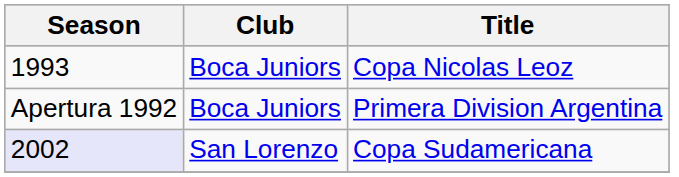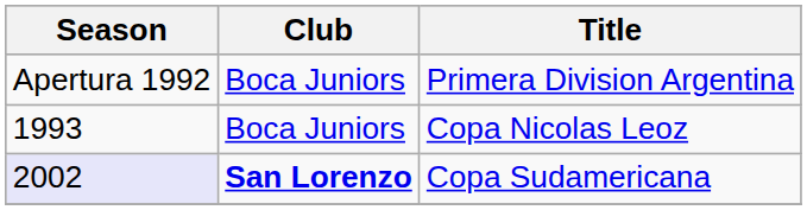 <table class="wikitable">
 <tr>
 <th>Season</th>
 <th>Club</th>
 <th>Title</th>
 </tr>
 <tr>
+<td>Apertura 1992</td>
+<td><a href='#'>Boca Juniors</a></td>
+<td><a href='#'>Primera Division Argentina</a></td>
+</tr>
+<tr>
 <td>1993</td>
 <td><a href='#'>Boca Juniors</a></td>
 <td><a href='#'>Copa Nicolas Leoz</a></td>
 </tr>
 <tr>
-<td>Apertura 1992</td>
-<td><a href='#'>Boca Juniors</a></td>
-<td><a href='#'>Primera Division Argentina</a></td>
-</tr>
-<tr>
 <td style="background: lavender;">2002</td>
-<td><a href='#'>San Lorenzo</a></td>
+<td><strong><a href='#'>San Lorenzo</a></strong></td>
 <td><a href='#'>Copa Sudamericana</a></td>
 </tr>
 <tr>
 </tr>
 </table>
